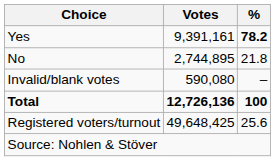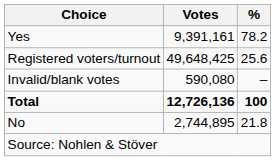 <table class=wikitable style=text-align:right>
 <tr>
 <th>Choice</th>
 <th>Votes</th>
 <th>%</th>
 </tr>
 <tr>
 <td align=left>Yes</td>
 <td>9,391,161</td>
-<td><strong>78.2</strong></td>
+<td>78.2</td>
 </tr>
 <tr>
-<td align=left>No</td>
-<td>2,744,895</td>
-<td>21.8</td>
+<td align=left>Registered voters/turnout</td>
+<td>49,648,425</td>
+<td>25.6</td>
 </tr>
 <tr>
 <td align=left>Invalid/blank votes</td>
 <td>590,080</td>
 <td>–</td>
 </tr>
 <tr>
 <td align=left><strong>Total</strong></td>
 <td><strong>12,726,136</strong></td>
 <td><strong>100</strong></td>
 </tr>
 <tr>
-<td align=left>Registered voters/turnout</td>
-<td>49,648,425</td>
-<td>25.6</td>
+<td align=left>No</td>
+<td>2,744,895</td>
+<td>21.8</td>
 </tr>
 <tr>
 <td align=left colspan=3>Source: Nohlen & Stöver</td>
 </tr>
 </table>
